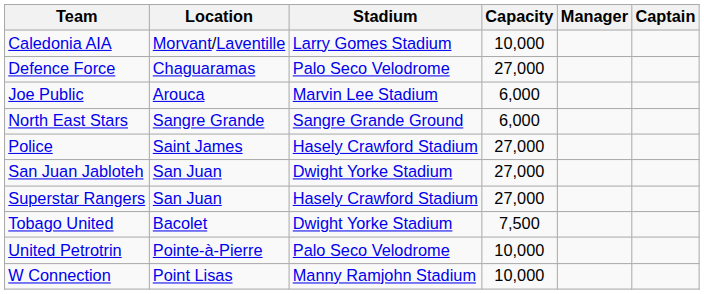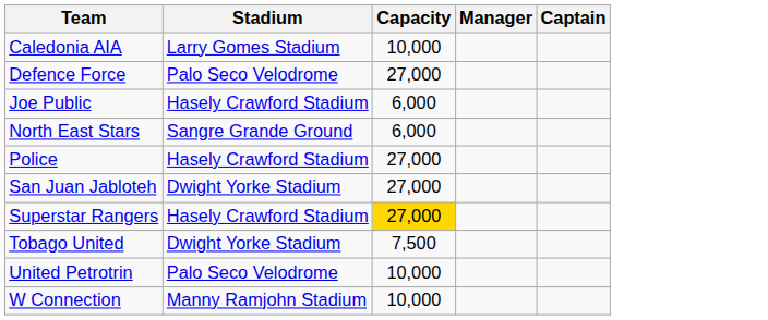 <table class="sortable wikitable">
 <tr>
 <th>Team</th>
-<th>Location</th>
 <th>Stadium</th>
 <th>Capacity</th>
 <th>Manager</th>
 <th>Captain</th>
 </tr>
 <tr>
 <td><a href='#'>Caledonia AIA</a></td>
-<td><a href='#'>Morvant</a>/<a href='#'>Laventille</a></td>
 <td><a href='#'>Larry Gomes Stadium</a></td>
 <td align=center>10,000</td>
 <td> </td>
 <td> </td>
 </tr>
 <tr>
 <td><a href='#'>Defence Force</a></td>
-<td><a href='#'>Chaguaramas</a></td>
 <td><a href='#'>Palo Seco Velodrome</a></td>
 <td align=center>27,000</td>
 <td> </td>
 <td> </td>
 </tr>
 <tr>
 <td><a href='#'>Joe Public</a></td>
-<td><a href='#'>Arouca</a></td>
-<td><a href='#'>Marvin Lee Stadium</a></td>
+<td><a href='#'>Hasely Crawford Stadium</a></td>
 <td align=center>6,000</td>
 <td> </td>
 <td> </td>
 </tr>
 <tr>
 <td><a href='#'>North East Stars</a></td>
-<td><a href='#'>Sangre Grande</a></td>
 <td><a href='#'>Sangre Grande Ground</a></td>
 <td align=center>6,000</td>
 <td> </td>
 <td> </td>
 </tr>
 <tr>
 <td><a href='#'>Police</a></td>
-<td><a href='#'>Saint James</a></td>
 <td><a href='#'>Hasely Crawford Stadium</a></td>
 <td align=center>27,000</td>
 <td> </td>
 <td> </td>
 </tr>
 <tr>
 <td><a href='#'>San Juan Jabloteh</a></td>
-<td><a href='#'>San Juan</a></td>
 <td><a href='#'>Dwight Yorke Stadium</a></td>
 <td align=center>27,000</td>
 <td> </td>
 <td> </td>
 </tr>
 <tr>
 <td><a href='#'>Superstar Rangers</a></td>
-<td><a href='#'>San Juan</a></td>
 <td><a href='#'>Hasely Crawford Stadium</a></td>
-<td align=center>27,000</td>
+<td align=center style="background: gold;">27,000</td>
 <td> </td>
 <td> </td>
 </tr>
 <tr>
 <td><a href='#'>Tobago United</a></td>
-<td><a href='#'>Bacolet</a></td>
 <td><a href='#'>Dwight Yorke Stadium</a></td>
 <td align=center>7,500</td>
 <td> </td>
 <td> </td>
 </tr>
 <tr>
 <td><a href='#'>United Petrotrin</a></td>
-<td><a href='#'>Pointe-à-Pierre</a></td>
 <td><a href='#'>Palo Seco Velodrome</a></td>
 <td align=center>10,000</td>
 <td> </td>
 <td> </td>
 </tr>
 <tr>
 <td><a href='#'>W Connection</a></td>
-<td><a href='#'>Point Lisas</a></td>
 <td><a href='#'>Manny Ramjohn Stadium</a></td>
 <td align=center>10,000</td>
 <td> </td>
 <td> </td>
 </tr>
 </table>
